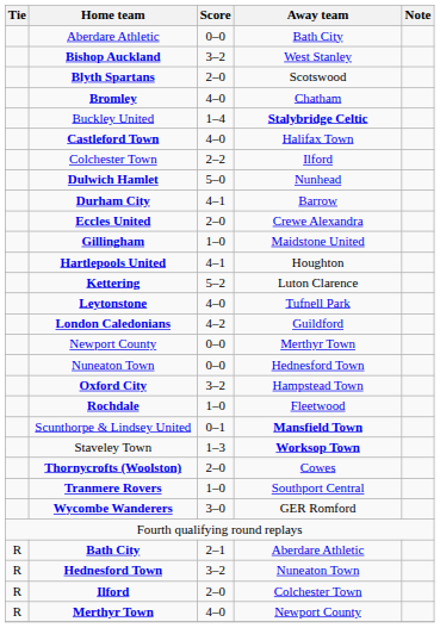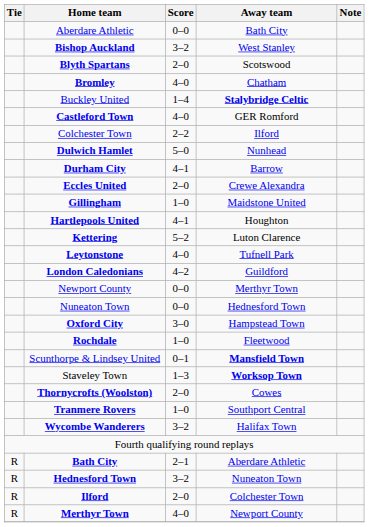 <table class="wikitable" style="text-align:center;">
 <tr>
 <th width=20>Tie</th>
 <th width=200>Home team</th>
 <th width=20>Score</th>
 <th width=200>Away team</th>
 <th width=25>Note</th>
 </tr>
 <tr>
 <td></td>
 <td><a href='#'>Aberdare Athletic</a></td>
 <td>0–0</td>
 <td><a href='#'>Bath City</a></td>
 <td></td>
 </tr>
 <tr>
 <td></td>
 <td><strong><a href='#'>Bishop Auckland</a></strong></td>
 <td>3–2</td>
 <td><a href='#'>West Stanley</a></td>
 <td></td>
 </tr>
 <tr>
 <td></td>
 <td><strong><a href='#'>Blyth Spartans</a></strong></td>
 <td>2–0</td>
 <td>Scotswood</td>
 <td></td>
 </tr>
 <tr>
 <td></td>
 <td><strong><a href='#'>Bromley</a></strong></td>
 <td>4–0</td>
 <td><a href='#'>Chatham</a></td>
 <td></td>
 </tr>
 <tr>
 <td></td>
 <td><a href='#'>Buckley United</a></td>
 <td>1–4</td>
 <td><strong><a href='#'>Stalybridge Celtic</a></strong></td>
 <td></td>
 </tr>
 <tr>
 <td></td>
 <td><strong><a href='#'>Castleford Town</a></strong></td>
 <td>4–0</td>
-<td><a href='#'>Halifax Town</a></td>
+<td>GER Romford</td>
 <td></td>
 </tr>
 <tr>
 <td></td>
 <td><a href='#'>Colchester Town</a></td>
 <td>2–2</td>
 <td><a href='#'>Ilford</a></td>
 <td></td>
 </tr>
 <tr>
 <td></td>
 <td><strong><a href='#'>Dulwich Hamlet</a></strong></td>
 <td>5–0</td>
 <td><a href='#'>Nunhead</a></td>
 <td></td>
 </tr>
 <tr>
 <td></td>
 <td><strong><a href='#'>Durham City</a></strong></td>
 <td>4–1</td>
 <td><a href='#'>Barrow</a></td>
 <td></td>
 </tr>
 <tr>
 <td></td>
 <td><strong><a href='#'>Eccles United</a></strong></td>
 <td>2–0</td>
 <td><a href='#'>Crewe Alexandra</a></td>
 <td></td>
 </tr>
 <tr>
 <td></td>
 <td><strong><a href='#'>Gillingham</a></strong></td>
 <td>1–0</td>
 <td><a href='#'>Maidstone United</a></td>
 <td></td>
 </tr>
 <tr>
 <td></td>
 <td><strong><a href='#'>Hartlepools United</a></strong></td>
 <td>4–1</td>
 <td>Houghton</td>
 <td></td>
 </tr>
 <tr>
 <td></td>
 <td><strong><a href='#'>Kettering</a></strong></td>
 <td>5–2</td>
 <td>Luton Clarence</td>
 <td></td>
 </tr>
 <tr>
 <td></td>
 <td><strong><a href='#'>Leytonstone</a></strong></td>
 <td>4–0</td>
 <td><a href='#'>Tufnell Park</a></td>
 <td></td>
 </tr>
 <tr>
 <td></td>
 <td><strong><a href='#'>London Caledonians</a></strong></td>
 <td>4–2</td>
 <td><a href='#'>Guildford</a></td>
 <td></td>
 </tr>
 <tr>
 <td></td>
 <td><a href='#'>Newport County</a></td>
 <td>0–0</td>
 <td><a href='#'>Merthyr Town</a></td>
 <td></td>
 </tr>
 <tr>
 <td></td>
 <td><a href='#'>Nuneaton Town</a></td>
 <td>0–0</td>
 <td><a href='#'>Hednesford Town</a></td>
 <td></td>
 </tr>
 <tr>
 <td></td>
 <td><strong><a href='#'>Oxford City</a></strong></td>
-<td>3–2</td>
+<td>3–0</td>
 <td><a href='#'>Hampstead Town</a></td>
 <td></td>
 </tr>
 <tr>
 <td></td>
 <td><strong><a href='#'>Rochdale</a></strong></td>
 <td>1–0</td>
 <td><a href='#'>Fleetwood</a></td>
 <td></td>
 </tr>
 <tr>
 <td></td>
 <td><a href='#'>Scunthorpe & Lindsey United</a></td>
 <td>0–1</td>
 <td><strong><a href='#'>Mansfield Town</a></strong></td>
 <td></td>
 </tr>
 <tr>
 <td></td>
 <td>Staveley Town</td>
 <td>1–3</td>
 <td><strong><a href='#'>Worksop Town</a></strong></td>
 <td></td>
 </tr>
 <tr>
 <td></td>
 <td><strong><a href='#'>Thornycrofts (Woolston)</a></strong></td>
 <td>2–0</td>
 <td><a href='#'>Cowes</a></td>
 <td></td>
 </tr>
 <tr>
 <td></td>
 <td><strong><a href='#'>Tranmere Rovers</a></strong></td>
 <td>1–0</td>
 <td><a href='#'>Southport Central</a></td>
 <td></td>
 </tr>
 <tr>
 <td></td>
 <td><strong><a href='#'>Wycombe Wanderers</a></strong></td>
-<td>3–0</td>
-<td>GER Romford</td>
+<td>3–2</td>
+<td><a href='#'>Halifax Town</a></td>
 <td></td>
 </tr>
 <tr>
 <td colspan="5">Fourth qualifying round replays</td>
 </tr>
 <tr>
 <td>R</td>
 <td><strong><a href='#'>Bath City</a></strong></td>
 <td>2–1</td>
 <td><a href='#'>Aberdare Athletic</a></td>
 <td></td>
 </tr>
 <tr>
 <td>R</td>
 <td><strong><a href='#'>Hednesford Town</a></strong></td>
 <td>3–2</td>
 <td><a href='#'>Nuneaton Town</a></td>
 <td></td>
 </tr>
 <tr>
 <td>R</td>
 <td><strong><a href='#'>Ilford</a></strong></td>
 <td>2–0</td>
 <td><a href='#'>Colchester Town</a></td>
 <td></td>
 </tr>
 <tr>
 <td>R</td>
 <td><strong><a href='#'>Merthyr Town</a></strong></td>
 <td>4–0</td>
 <td><a href='#'>Newport County</a></td>
 <td></td>
 </tr>
 <tr>
 </tr>
 </table>
